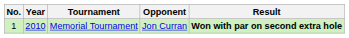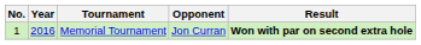 <table class="wikitable" style="font-size:95%;">
 <tr>
 <th>No.</th>
 <th>Year</th>
 <th>Tournament</th>
 <th>Opponent</th>
 <th>Result</th>
 </tr>
 <tr style="background:#d0f0c0;">
 <td align=center>1</td>
-<td align=center><a href='#'>2010</a></td>
+<td align=center><a href='#'>2016</a></td>
 <td><a href='#'>Memorial Tournament</a></td>
 <td> <a href='#'>Jon Curran</a></td>
 <td><strong>Won with par on second extra hole</strong></td>
 </tr>
 </table>
